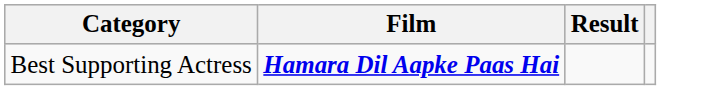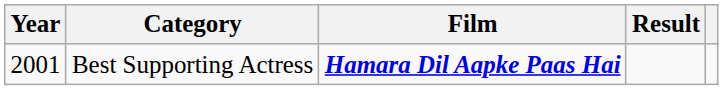 <table class="wikitable plainrowheaders">
 <tr>
+<th>Year</th>
 <th>Category</th>
 <th>Film</th>
 <th>Result</th>
 <th></th>
 </tr>
 <tr>
+<td>2001</td>
 <td>Best Supporting Actress</td>
 <td><strong><em><a href='#'>Hamara Dil Aapke Paas Hai</a></em></strong></td>
 <td></td>
 <td></td>
 </tr>
 </table>
